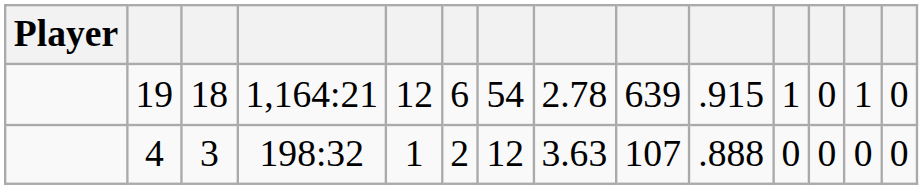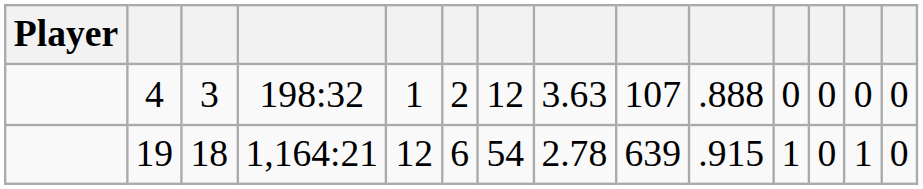 <table class="wikitable sortable" style="text-align:center;">
 <tr>
 <th>Player</th>
 <th></th>
 <th></th>
 <th></th>
 <th></th>
 <th></th>
 <th></th>
 <th></th>
 <th></th>
 <th></th>
 <th></th>
 <th></th>
 <th></th>
 <th></th>
 </tr>
 <tr>
 <td></td>
+<td>4</td>
+<td>3</td>
+<td>198:32</td>
+<td>1</td>
+<td>2</td>
+<td>12</td>
+<td>3.63</td>
+<td>107</td>
+<td>.888</td>
+<td>0</td>
+<td>0</td>
+<td>0</td>
+<td>0</td>
+</tr>
+<tr>
+<td></td>
 <td>19</td>
 <td>18</td>
 <td>1,164:21</td>
 <td>12</td>
 <td>6</td>
 <td>54</td>
 <td>2.78</td>
 <td>639</td>
 <td>.915</td>
 <td>1</td>
 <td>0</td>
 <td>1</td>
 <td>0</td>
 </tr>
-<tr>
-<td></td>
-<td>4</td>
-<td>3</td>
-<td>198:32</td>
-<td>1</td>
-<td>2</td>
-<td>12</td>
-<td>3.63</td>
-<td>107</td>
-<td>.888</td>
-<td>0</td>
-<td>0</td>
-<td>0</td>
-<td>0</td>
-</tr>
 </table>
